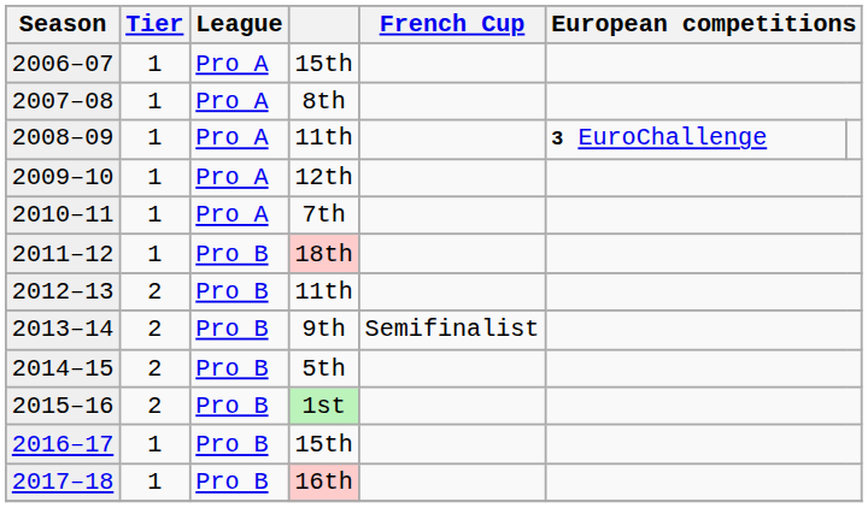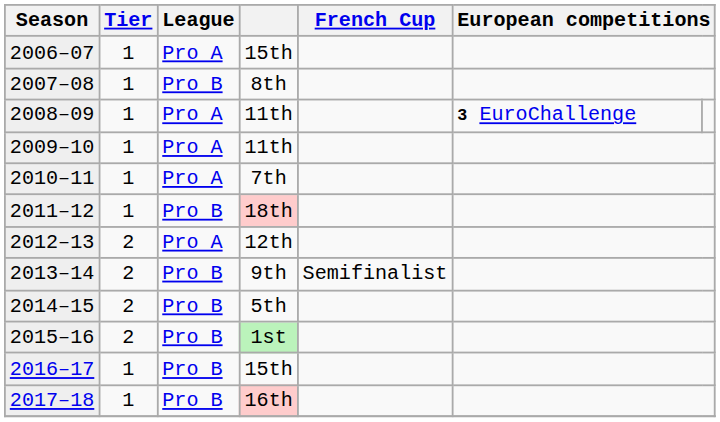 <table class="wikitable" style="font-size:85%;">
 <tr bgcolor=>
 <th>Season</th>
 <th><a href='#'>Tier</a></th>
 <th>League</th>
 <th></th>
 <th><a href='#'>French Cup</a></th>
 <th colspan=2>European competitions</th>
 </tr>
 <tr>
 <td style="background:#efefef;">2006–07</td>
 <td align="center">1</td>
 <td><a href='#'>Pro A</a></td>
 <td align="center">15th</td>
 <td></td>
 <td colspan=2></td>
 </tr>
 <tr>
 <td style="background:#efefef;">2007–08</td>
 <td align="center">1</td>
-<td><a href='#'>Pro A</a></td>
+<td><a href='#'>Pro B</a></td>
 <td align="center">8th</td>
 <td></td>
 <td colspan=2></td>
 </tr>
 <tr>
 <td style="background:#efefef;">2008–09</td>
 <td align="center">1</td>
 <td><a href='#'>Pro A</a></td>
 <td align="center">11th</td>
 <td></td>
 <td><small><strong>3</strong></small> <a href='#'>EuroChallenge</a></td>
 <td></td>
 </tr>
 <tr>
 <td style="background:#efefef;">2009–10</td>
 <td align="center">1</td>
 <td><a href='#'>Pro A</a></td>
-<td align="center">12th</td>
+<td align="center">11th</td>
 <td></td>
 <td colspan=2></td>
 </tr>
 <tr>
 <td style="background:#efefef;">2010–11</td>
 <td align="center">1</td>
 <td><a href='#'>Pro A</a></td>
 <td align="center">7th</td>
 <td></td>
 <td colspan=2></td>
 </tr>
 <tr>
 <td style="background:#efefef;">2011–12</td>
 <td align="center">1</td>
 <td><a href='#'>Pro B</a></td>
 <td align="center" bgcolor=#fcc>18th</td>
 <td></td>
 <td colspan=2></td>
 </tr>
 <tr>
 <td style="background:#efefef;">2012–13</td>
 <td align="center">2</td>
-<td><a href='#'>Pro B</a></td>
-<td align="center">11th</td>
+<td><a href='#'>Pro A</a></td>
+<td align="center">12th</td>
 <td></td>
 <td colspan=2></td>
 </tr>
 <tr>
 <td style="background:#efefef;">2013–14</td>
 <td align="center">2</td>
 <td><a href='#'>Pro B</a></td>
 <td align="center">9th</td>
 <td>Semifinalist</td>
 <td colspan=2></td>
 </tr>
 <tr>
 <td style="background:#efefef;">2014–15</td>
 <td align="center">2</td>
 <td><a href='#'>Pro B</a></td>
 <td align="center">5th</td>
 <td></td>
 <td colspan=2></td>
 </tr>
 <tr>
 <td style="background:#efefef;">2015–16</td>
 <td align="center">2</td>
 <td><a href='#'>Pro B</a></td>
 <td align="center" bgcolor=#BBF3BB>1st</td>
 <td></td>
 <td colspan=2></td>
 </tr>
 <tr>
 <td style="background:#efefef;"><a href='#'>2016–17</a></td>
 <td align="center">1</td>
 <td><a href='#'>Pro B</a></td>
 <td align="center">15th</td>
 <td></td>
 <td colspan=2></td>
 </tr>
 <tr>
 <td style="background:#efefef;"><a href='#'>2017–18</a></td>
 <td align="center">1</td>
 <td><a href='#'>Pro B</a></td>
 <td align="center" bgcolor=#fcc>16th</td>
 <td></td>
 <td colspan=2></td>
 </tr>
 <tr>
 </tr>
 </table>
